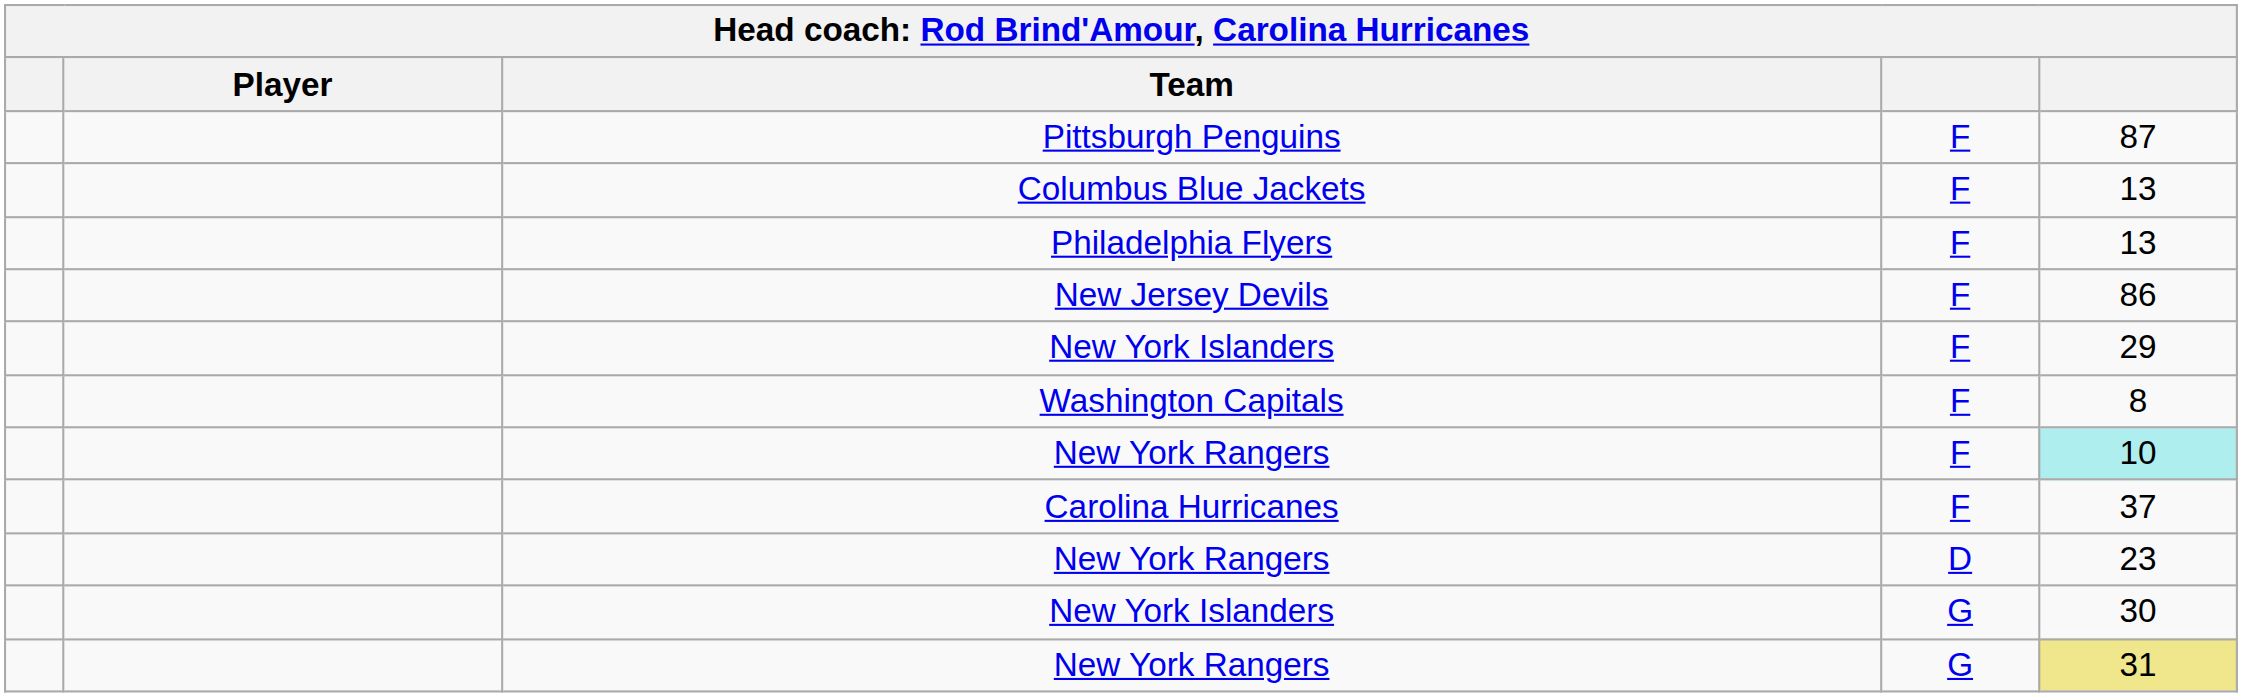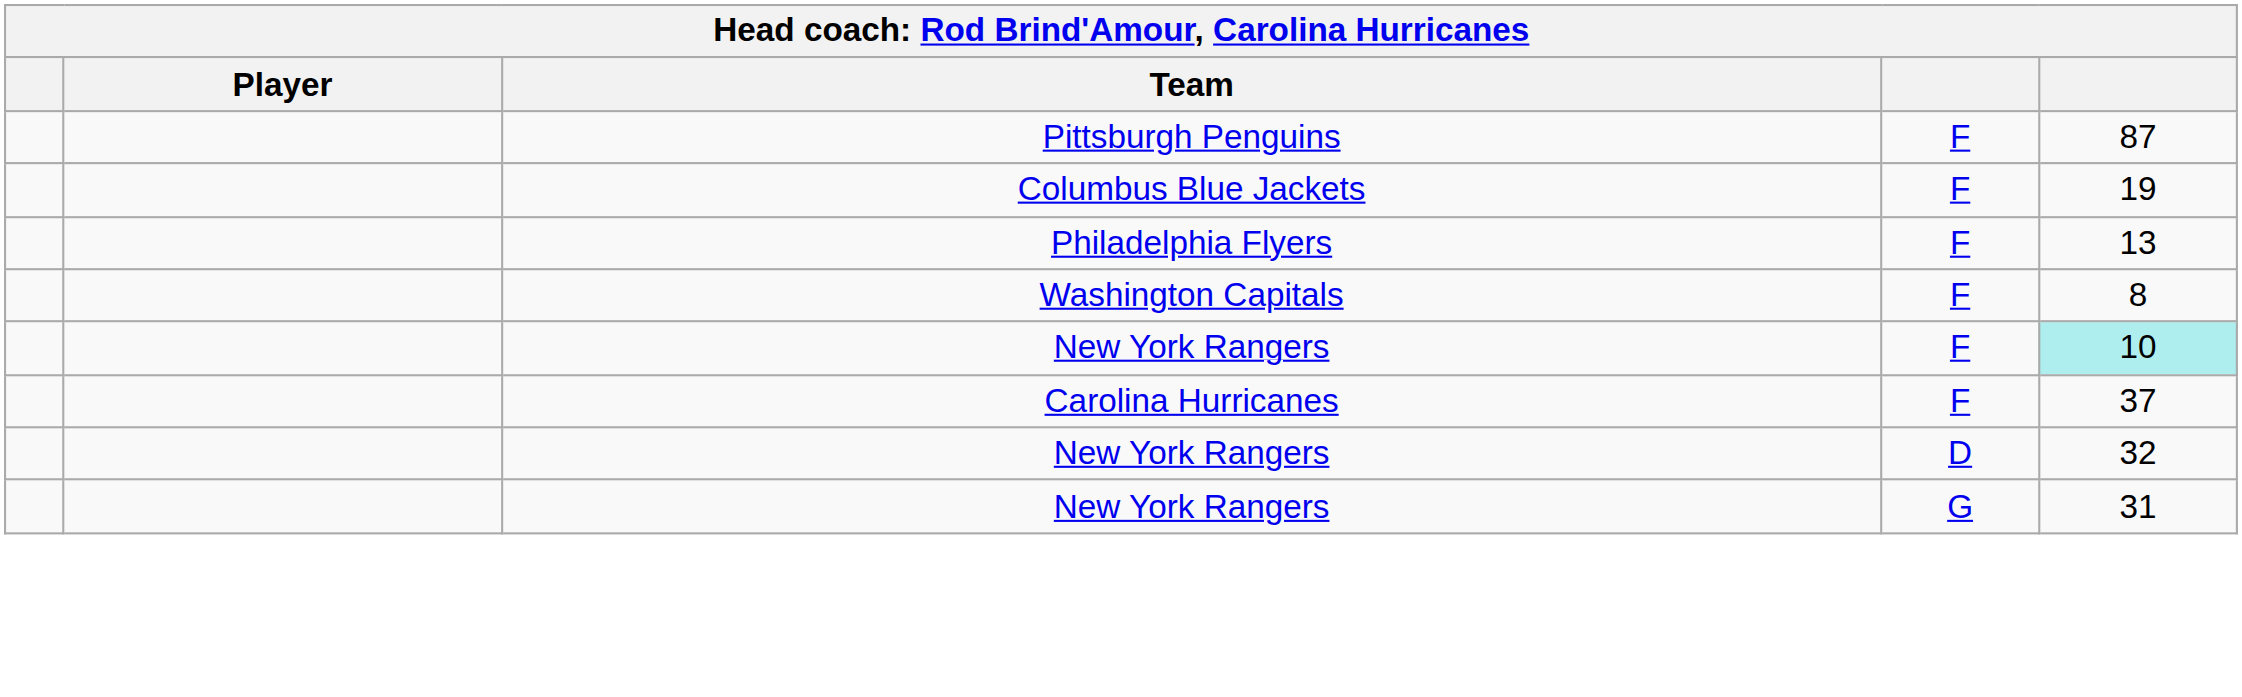 <table class="wikitable sortable" style="text-align:center" width="85%">
 <tr>
 <th colspan=5>Head coach:  <a href='#'>Rod Brind'Amour</a>, <a href='#'>Carolina Hurricanes</a></th>
 </tr>
 <tr>
 <th></th>
 <th>Player</th>
 <th>Team</th>
 <th></th>
 <th></th>
 </tr>
 <tr>
 <td></td>
 <td></td>
 <td><a href='#'>Pittsburgh Penguins</a></td>
 <td><a href='#'>F</a></td>
 <td>87</td>
 </tr>
 <tr>
 <td></td>
 <td></td>
 <td><a href='#'>Columbus Blue Jackets</a></td>
 <td><a href='#'>F</a></td>
-<td>13</td>
+<td>19</td>
 </tr>
 <tr>
 <td></td>
 <td></td>
 <td><a href='#'>Philadelphia Flyers</a></td>
 <td><a href='#'>F</a></td>
 <td>13</td>
-</tr>
-<tr>
-<td></td>
-<td></td>
-<td><a href='#'>New Jersey Devils</a></td>
-<td><a href='#'>F</a></td>
-<td>86</td>
-</tr>
-<tr>
-<td></td>
-<td></td>
-<td><a href='#'>New York Islanders</a></td>
-<td><a href='#'>F</a></td>
-<td>29</td>
 </tr>
 <tr>
 <td></td>
 <td></td>
 <td><a href='#'>Washington Capitals</a></td>
 <td><a href='#'>F</a></td>
 <td>8</td>
 </tr>
 <tr>
 <td></td>
 <td></td>
 <td><a href='#'>New York Rangers</a></td>
 <td><a href='#'>F</a></td>
 <td style="background: paleturquoise;">10</td>
 </tr>
 <tr>
 <td></td>
 <td></td>
 <td><a href='#'>Carolina Hurricanes</a></td>
 <td><a href='#'>F</a></td>
 <td>37</td>
 </tr>
 <tr>
 <td></td>
 <td></td>
 <td><a href='#'>New York Rangers</a></td>
 <td><a href='#'>D</a></td>
-<td>23</td>
-</tr>
-<tr>
-<td></td>
-<td></td>
-<td><a href='#'>New York Islanders</a></td>
-<td><a href='#'>G</a></td>
-<td>30</td>
+<td>32</td>
 </tr>
 <tr>
 <td></td>
 <td></td>
 <td><a href='#'>New York Rangers</a></td>
 <td><a href='#'>G</a></td>
-<td style="background: khaki;">31</td>
+<td>31</td>
 </tr>
 </table>
